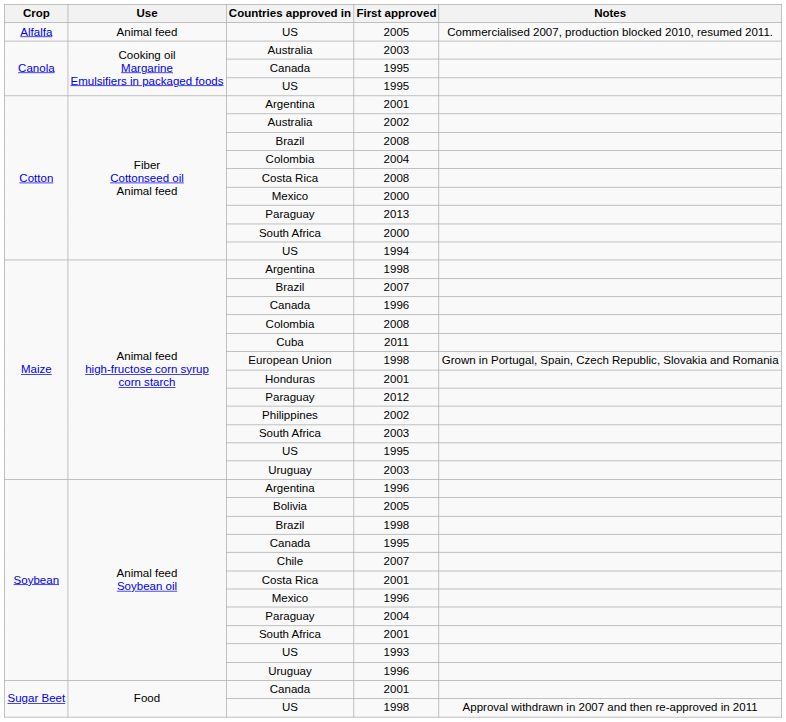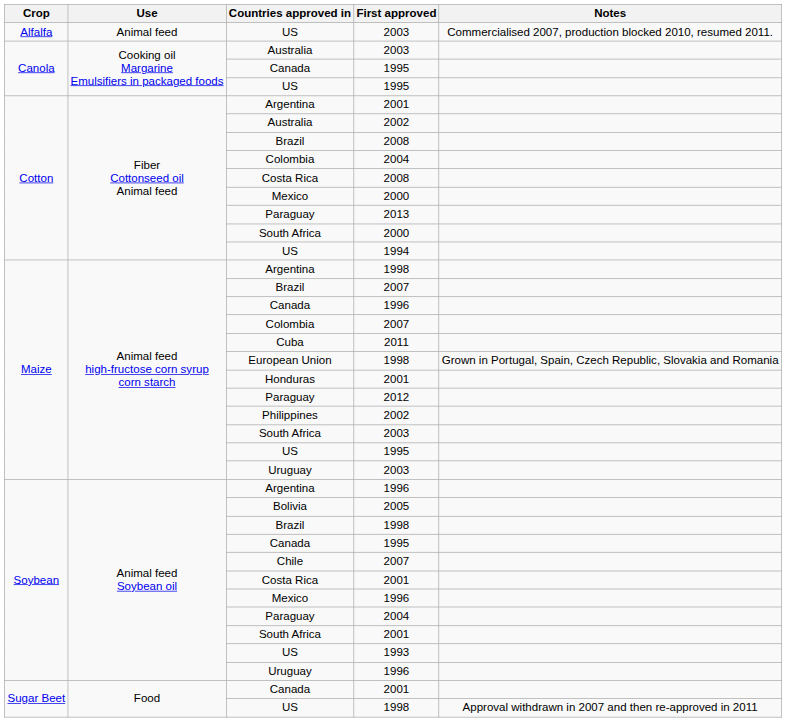 <table style="margin:auto; text-align:center" class="wikitable sortable">
 <tr>
 <th>Crop</th>
 <th>Use</th>
 <th>Countries approved in</th>
 <th>First approved</th>
 <th>Notes</th>
 </tr>
 <tr>
 <td><a href='#'>Alfalfa</a></td>
 <td>Animal feed</td>
 <td>US</td>
-<td>2005</td>
+<td>2003</td>
 <td>Commercialised 2007, production blocked 2010, resumed 2011.</td>
 </tr>
 <tr>
 <td rowspan="3"><a href='#'>Canola</a></td>
 <td rowspan="3">Cooking oil<br><a href='#'>Margarine</a><br><a href='#'>Emulsifiers in packaged foods</a></td>
 <td>Australia</td>
 <td>2003</td>
 <td></td>
 </tr>
 <tr>
 <td>Canada</td>
 <td>1995</td>
 <td></td>
 </tr>
 <tr>
 <td>US</td>
 <td>1995</td>
 <td></td>
 </tr>
 <tr>
 <td rowspan="9"><a href='#'>Cotton</a></td>
 <td rowspan="9">Fiber<br><a href='#'>Cottonseed oil</a><br>Animal feed</td>
 <td>Argentina</td>
 <td>2001</td>
 <td></td>
 </tr>
 <tr>
 <td>Australia</td>
 <td>2002</td>
 <td></td>
 </tr>
 <tr>
 <td>Brazil</td>
 <td>2008</td>
 <td></td>
 </tr>
 <tr>
 <td>Colombia</td>
 <td>2004</td>
 <td></td>
 </tr>
 <tr>
 <td>Costa Rica</td>
 <td>2008</td>
 <td></td>
 </tr>
 <tr>
 <td>Mexico</td>
 <td>2000</td>
 <td></td>
 </tr>
 <tr>
 <td>Paraguay</td>
 <td>2013</td>
 <td></td>
 </tr>
 <tr>
 <td>South Africa</td>
 <td>2000</td>
 <td></td>
 </tr>
 <tr>
 <td>US</td>
 <td>1994</td>
 <td></td>
 </tr>
 <tr>
 <td rowspan="12"><a href='#'>Maize</a></td>
 <td rowspan="12">Animal feed<br><a href='#'>high-fructose corn syrup</a><br><a href='#'>corn starch</a></td>
 <td>Argentina</td>
 <td>1998</td>
 <td></td>
 </tr>
 <tr>
 <td>Brazil</td>
 <td>2007</td>
 <td></td>
 </tr>
 <tr>
 <td>Canada</td>
 <td>1996</td>
 <td></td>
 </tr>
 <tr>
 <td>Colombia</td>
-<td>2008</td>
+<td>2007</td>
 <td></td>
 </tr>
 <tr>
 <td>Cuba</td>
 <td>2011</td>
 <td></td>
 </tr>
 <tr>
 <td>European Union</td>
 <td>1998</td>
 <td>Grown in Portugal, Spain, Czech Republic, Slovakia and Romania</td>
 </tr>
 <tr>
 <td>Honduras</td>
 <td>2001</td>
 <td></td>
 </tr>
 <tr>
 <td>Paraguay</td>
 <td>2012</td>
 <td></td>
 </tr>
 <tr>
 <td>Philippines</td>
 <td>2002</td>
 <td></td>
 </tr>
 <tr>
 <td>South Africa</td>
 <td>2003</td>
 <td></td>
 </tr>
 <tr>
 <td>US</td>
 <td>1995</td>
 <td></td>
 </tr>
 <tr>
 <td>Uruguay</td>
 <td>2003</td>
 <td></td>
 </tr>
 <tr>
 <td rowspan="11"><a href='#'>Soybean</a></td>
 <td rowspan="11">Animal feed<br><a href='#'>Soybean oil</a></td>
 <td>Argentina</td>
 <td>1996</td>
 <td></td>
 </tr>
 <tr>
 <td>Bolivia</td>
 <td>2005</td>
 <td></td>
 </tr>
 <tr>
 <td>Brazil</td>
 <td>1998</td>
 <td></td>
 </tr>
 <tr>
 <td>Canada</td>
 <td>1995</td>
 <td></td>
 </tr>
 <tr>
 <td>Chile</td>
 <td>2007</td>
 <td></td>
 </tr>
 <tr>
 <td>Costa Rica</td>
 <td>2001</td>
 <td></td>
 </tr>
 <tr>
 <td>Mexico</td>
 <td>1996</td>
 <td></td>
 </tr>
 <tr>
 <td>Paraguay</td>
 <td>2004</td>
 <td></td>
 </tr>
 <tr>
 <td>South Africa</td>
 <td>2001</td>
 <td></td>
 </tr>
 <tr>
 <td>US</td>
 <td>1993</td>
 <td></td>
 </tr>
 <tr>
 <td>Uruguay</td>
 <td>1996</td>
 <td></td>
 </tr>
 <tr>
 <td rowspan="2"><a href='#'>Sugar Beet</a></td>
 <td rowspan="2">Food</td>
 <td>Canada</td>
 <td>2001</td>
 <td></td>
 </tr>
 <tr>
 <td>US</td>
 <td>1998</td>
 <td>Approval withdrawn in 2007 and then re-approved in 2011</td>
 </tr>
 </table>
